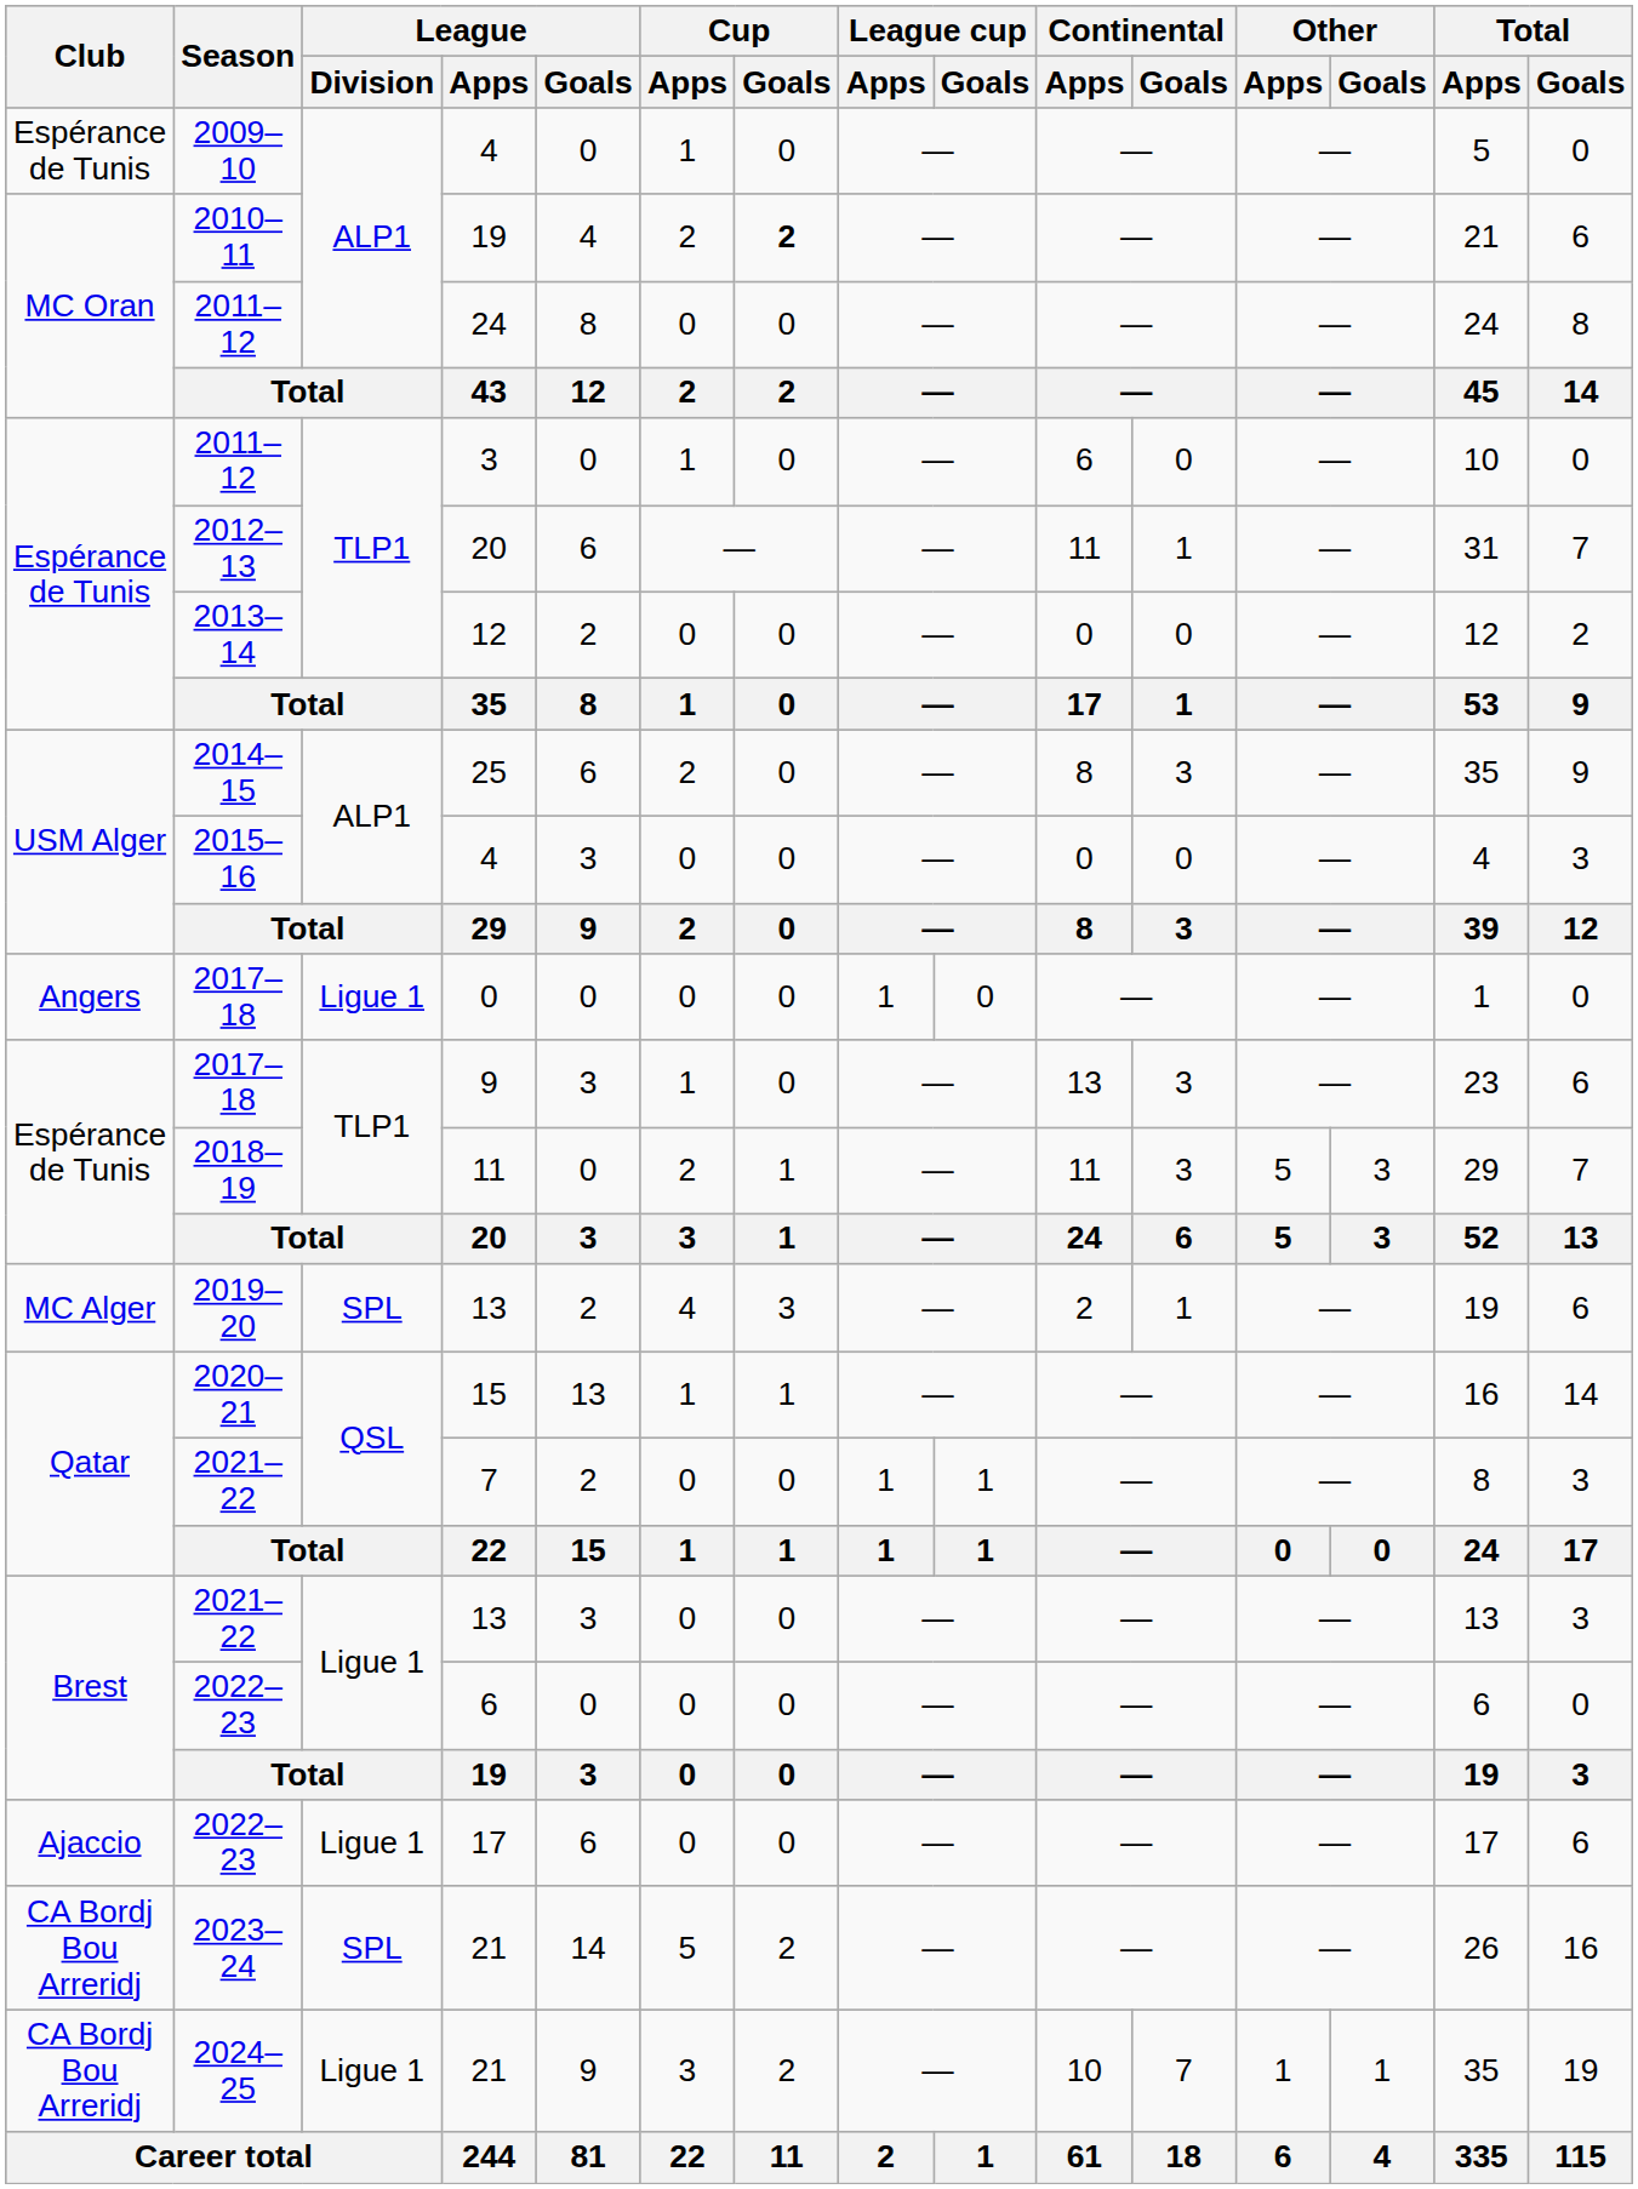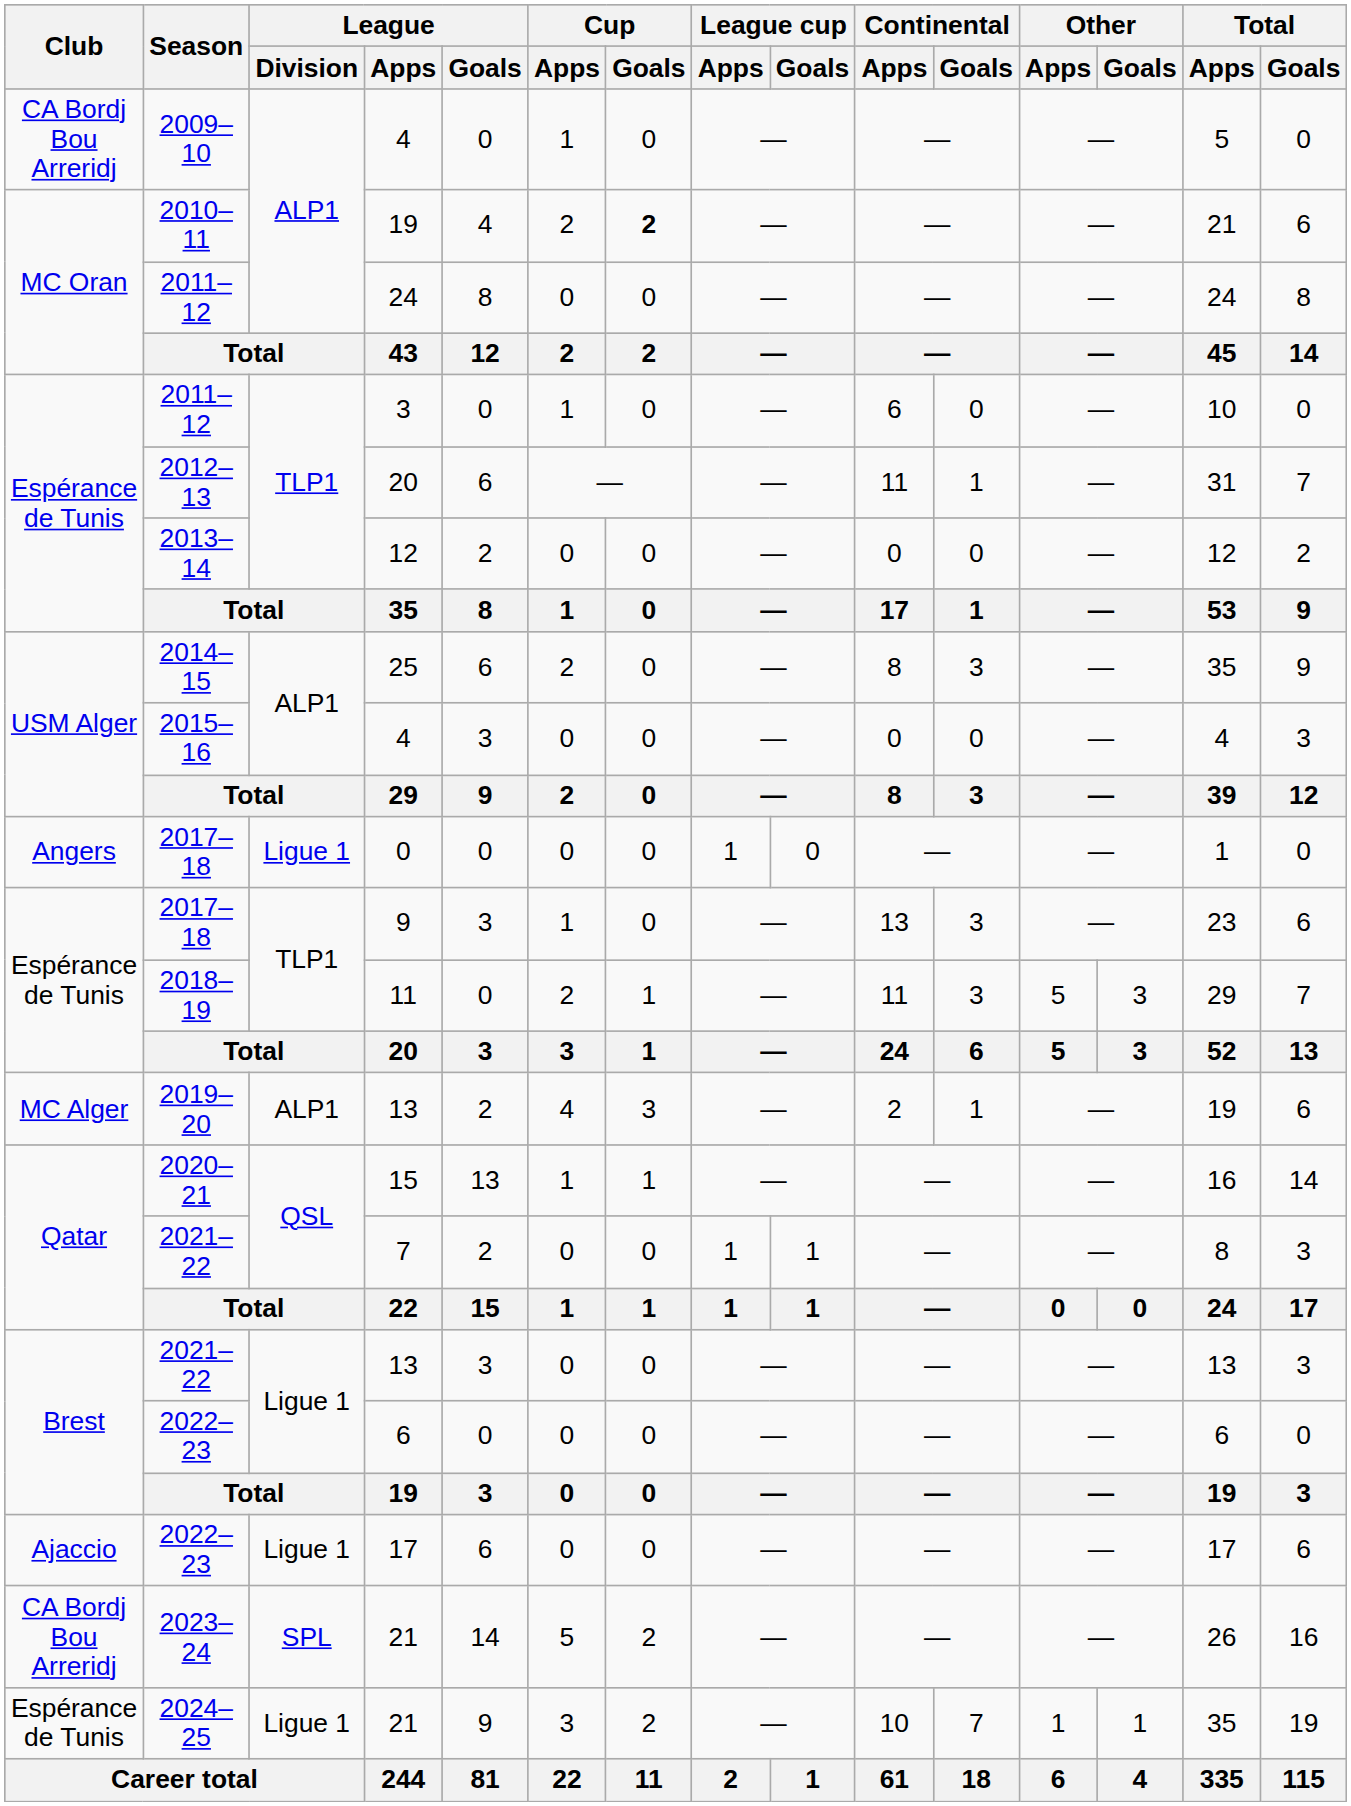 <table class="wikitable" style="text-align:center">
 <tr>
 <th rowspan=2>Club</th>
 <th rowspan=2>Season</th>
 <th colspan=3>League</th>
 <th colspan=2>Cup</th>
 <th colspan=2>League cup</th>
 <th colspan=2>Continental</th>
 <th colspan=2>Other</th>
 <th colspan=2>Total</th>
 </tr>
 <tr>
 <th>Division</th>
 <th>Apps</th>
 <th>Goals</th>
 <th>Apps</th>
 <th>Goals</th>
 <th>Apps</th>
 <th>Goals</th>
 <th>Apps</th>
 <th>Goals</th>
 <th>Apps</th>
 <th>Goals</th>
 <th>Apps</th>
 <th>Goals</th>
 </tr>
 <tr>
-<td>Espérance de Tunis</td>
+<td><a href='#'>CA Bordj Bou Arreridj</a></td>
 <td><a href='#'>2009–10</a></td>
 <td rowspan=3><a href='#'>ALP1</a></td>
 <td>4</td>
 <td>0</td>
 <td>1</td>
 <td>0</td>
 <td colspan=2>—</td>
 <td colspan=2>—</td>
 <td colspan=2>—</td>
 <td>5</td>
 <td>0</td>
 </tr>
 <tr>
 <td rowspan=3><a href='#'>MC Oran</a></td>
 <td><a href='#'>2010–11</a></td>
 <td>19</td>
 <td>4</td>
 <td>2</td>
 <td><strong>2</strong></td>
 <td colspan=2>—</td>
 <td colspan=2>—</td>
 <td colspan=2>—</td>
 <td>21</td>
 <td>6</td>
 </tr>
 <tr>
 <td><a href='#'>2011–12</a></td>
 <td>24</td>
 <td>8</td>
 <td>0</td>
 <td>0</td>
 <td colspan=2>—</td>
 <td colspan=2>—</td>
 <td colspan=2>—</td>
 <td>24</td>
 <td>8</td>
 </tr>
 <tr>
 <th colspan=2>Total</th>
 <th>43</th>
 <th>12</th>
 <th>2</th>
 <th>2</th>
 <th colspan=2>—</th>
 <th colspan=2>—</th>
 <th colspan=2>—</th>
 <th>45</th>
 <th>14</th>
 </tr>
 <tr>
 <td rowspan=4><a href='#'>Espérance de Tunis</a></td>
 <td><a href='#'>2011–12</a></td>
 <td rowspan=3><a href='#'>TLP1</a></td>
 <td>3</td>
 <td>0</td>
 <td>1</td>
 <td>0</td>
 <td colspan=2>—</td>
 <td>6</td>
 <td>0</td>
 <td colspan=2>—</td>
 <td>10</td>
 <td>0</td>
 </tr>
 <tr>
 <td><a href='#'>2012–13</a></td>
 <td>20</td>
 <td>6</td>
 <td colspan=2>—</td>
 <td colspan=2>—</td>
 <td>11</td>
 <td>1</td>
 <td colspan=2>—</td>
 <td>31</td>
 <td>7</td>
 </tr>
 <tr>
 <td><a href='#'>2013–14</a></td>
 <td>12</td>
 <td>2</td>
 <td>0</td>
 <td>0</td>
 <td colspan=2>—</td>
 <td>0</td>
 <td>0</td>
 <td colspan=2>—</td>
 <td>12</td>
 <td>2</td>
 </tr>
 <tr>
 <th colspan=2>Total</th>
 <th>35</th>
 <th>8</th>
 <th>1</th>
 <th>0</th>
 <th colspan=2>—</th>
 <th>17</th>
 <th>1</th>
 <th colspan=2>—</th>
 <th>53</th>
 <th>9</th>
 </tr>
 <tr>
 <td rowspan=3><a href='#'>USM Alger</a></td>
 <td><a href='#'>2014–15</a></td>
 <td rowspan=2>ALP1</td>
 <td>25</td>
 <td>6</td>
 <td>2</td>
 <td>0</td>
 <td colspan=2>—</td>
 <td>8</td>
 <td>3</td>
 <td colspan=2>—</td>
 <td>35</td>
 <td>9</td>
 </tr>
 <tr>
 <td><a href='#'>2015–16</a></td>
 <td>4</td>
 <td>3</td>
 <td>0</td>
 <td>0</td>
 <td colspan=2>—</td>
 <td>0</td>
 <td>0</td>
 <td colspan=2>—</td>
 <td>4</td>
 <td>3</td>
 </tr>
 <tr>
 <th colspan=2>Total</th>
 <th>29</th>
 <th>9</th>
 <th>2</th>
 <th>0</th>
 <th colspan=2>—</th>
 <th>8</th>
 <th>3</th>
 <th colspan=2>—</th>
 <th>39</th>
 <th>12</th>
 </tr>
 <tr>
 <td><a href='#'>Angers</a></td>
 <td><a href='#'>2017–18</a></td>
 <td><a href='#'>Ligue 1</a></td>
 <td>0</td>
 <td>0</td>
 <td>0</td>
 <td>0</td>
 <td>1</td>
 <td>0</td>
 <td colspan=2>—</td>
 <td colspan=2>—</td>
 <td>1</td>
 <td>0</td>
 </tr>
 <tr>
 <td rowspan=3>Espérance de Tunis</td>
 <td><a href='#'>2017–18</a></td>
 <td rowspan=2>TLP1</td>
 <td>9</td>
 <td>3</td>
 <td>1</td>
 <td>0</td>
 <td colspan=2>—</td>
 <td>13</td>
 <td>3</td>
 <td colspan="2">—</td>
 <td>23</td>
 <td>6</td>
 </tr>
 <tr>
 <td><a href='#'>2018–19</a></td>
 <td>11</td>
 <td>0</td>
 <td>2</td>
 <td>1</td>
 <td colspan=2>—</td>
 <td>11</td>
 <td>3</td>
 <td>5</td>
 <td>3</td>
 <td>29</td>
 <td>7</td>
 </tr>
 <tr>
 <th colspan=2>Total</th>
 <th>20</th>
 <th>3</th>
 <th>3</th>
 <th>1</th>
 <th colspan=2>—</th>
 <th>24</th>
 <th>6</th>
 <th>5</th>
 <th>3</th>
 <th>52</th>
 <th>13</th>
 </tr>
 <tr>
 <td><a href='#'>MC Alger</a></td>
 <td><a href='#'>2019–20</a></td>
-<td><a href='#'>SPL</a></td>
+<td>ALP1</td>
 <td>13</td>
 <td>2</td>
 <td>4</td>
 <td>3</td>
 <td colspan=2>—</td>
 <td>2</td>
 <td>1</td>
 <td colspan=2>—</td>
 <td>19</td>
 <td>6</td>
 </tr>
 <tr>
 <td rowspan=3><a href='#'>Qatar</a></td>
 <td><a href='#'>2020–21</a></td>
 <td rowspan=2><a href='#'>QSL</a></td>
 <td>15</td>
 <td>13</td>
 <td>1</td>
 <td>1</td>
 <td colspan=2>—</td>
 <td colspan=2>—</td>
 <td colspan=2>—</td>
 <td>16</td>
 <td>14</td>
 </tr>
 <tr>
 <td><a href='#'>2021–22</a></td>
 <td>7</td>
 <td>2</td>
 <td>0</td>
 <td>0</td>
 <td>1</td>
 <td>1</td>
 <td colspan=2>—</td>
 <td colspan=2>—</td>
 <td>8</td>
 <td>3</td>
 </tr>
 <tr>
 <th colspan=2>Total</th>
 <th>22</th>
 <th>15</th>
 <th>1</th>
 <th>1</th>
 <th>1</th>
 <th>1</th>
 <th colspan=2>—</th>
 <th>0</th>
 <th>0</th>
 <th>24</th>
 <th>17</th>
 </tr>
 <tr>
 <td rowspan=3><a href='#'>Brest</a></td>
 <td><a href='#'>2021–22</a></td>
 <td rowspan=2>Ligue 1</td>
 <td>13</td>
 <td>3</td>
 <td>0</td>
 <td>0</td>
 <td colspan=2>—</td>
 <td colspan=2>—</td>
 <td colspan=2>—</td>
 <td>13</td>
 <td>3</td>
 </tr>
 <tr>
 <td><a href='#'>2022–23</a></td>
 <td>6</td>
 <td>0</td>
 <td>0</td>
 <td>0</td>
 <td colspan=2>—</td>
 <td colspan=2>—</td>
 <td colspan=2>—</td>
 <td>6</td>
 <td>0</td>
 </tr>
 <tr>
 <th colspan=2>Total</th>
 <th>19</th>
 <th>3</th>
 <th>0</th>
 <th>0</th>
 <th colspan=2>—</th>
 <th colspan=2>—</th>
 <th colspan=2>—</th>
 <th>19</th>
 <th>3</th>
 </tr>
 <tr>
 <td><a href='#'>Ajaccio</a></td>
 <td><a href='#'>2022–23</a></td>
 <td>Ligue 1</td>
 <td>17</td>
 <td>6</td>
 <td>0</td>
 <td>0</td>
 <td colspan=2>—</td>
 <td colspan=2>—</td>
 <td colspan=2>—</td>
 <td>17</td>
 <td>6</td>
 </tr>
 <tr>
 <td><a href='#'>CA Bordj Bou Arreridj</a></td>
 <td><a href='#'>2023–24</a></td>
 <td><a href='#'>SPL</a></td>
 <td>21</td>
 <td>14</td>
 <td>5</td>
 <td>2</td>
 <td colspan=2>—</td>
 <td colspan=2>—</td>
 <td colspan=2>—</td>
 <td>26</td>
 <td>16</td>
 </tr>
 <tr>
-<td><a href='#'>CA Bordj Bou Arreridj</a></td>
+<td>Espérance de Tunis</td>
 <td><a href='#'>2024–25</a></td>
 <td>Ligue 1</td>
 <td>21</td>
 <td>9</td>
 <td>3</td>
 <td>2</td>
 <td colspan=2>—</td>
 <td>10</td>
 <td>7</td>
 <td>1</td>
 <td>1</td>
 <td>35</td>
 <td>19</td>
 </tr>
 <tr>
 <th colspan=3>Career total</th>
 <th>244</th>
 <th>81</th>
 <th>22</th>
 <th>11</th>
 <th>2</th>
 <th>1</th>
 <th>61</th>
 <th>18</th>
 <th>6</th>
 <th>4</th>
 <th>335</th>
 <th>115</th>
 </tr>
 </table>
